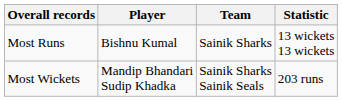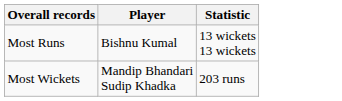 <table class="wikitable">
 <tr>
 <th>Overall records</th>
 <th>Player</th>
-<th>Team</th>
 <th>Statistic</th>
 </tr>
 <tr>
 <td>Most Runs</td>
 <td>Bishnu Kumal</td>
-<td>Sainik Sharks</td>
 <td>13 wickets<br>13 wickets</td>
 </tr>
 <tr>
 <td>Most Wickets</td>
 <td>Mandip Bhandari<br>Sudip Khadka</td>
-<td>Sainik Sharks<br>Sainik Seals</td>
 <td>203 runs</td>
 </tr>
 </table>
